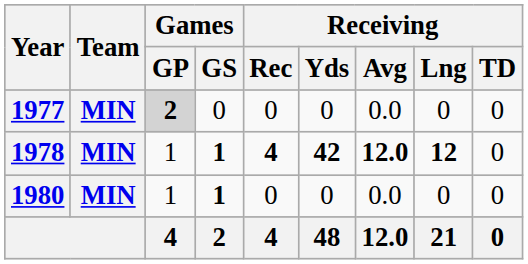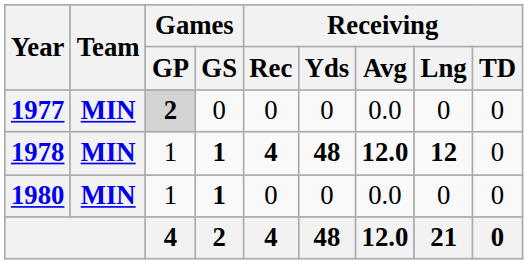 <table class="wikitable" style="text-align:center">
 <tr>
 <th rowspan="2">Year</th>
 <th rowspan="2">Team</th>
 <th colspan="2">Games</th>
 <th colspan="5">Receiving</th>
 </tr>
 <tr>
 <th>GP</th>
 <th>GS</th>
 <th>Rec</th>
 <th>Yds</th>
 <th>Avg</th>
 <th>Lng</th>
 <th>TD</th>
 </tr>
 <tr>
 <th><a href='#'>1977</a></th>
 <th><a href='#'>MIN</a></th>
 <td style="background: lightgrey;"><strong>2</strong></td>
 <td>0</td>
 <td>0</td>
 <td>0</td>
 <td>0.0</td>
 <td>0</td>
 <td>0</td>
 </tr>
 <tr>
 <th><a href='#'>1978</a></th>
 <th><a href='#'>MIN</a></th>
 <td>1</td>
 <td><strong>1</strong></td>
 <td><strong>4</strong></td>
-<td><strong>42</strong></td>
+<td><strong>48</strong></td>
 <td><strong>12.0</strong></td>
 <td><strong>12</strong></td>
 <td>0</td>
 </tr>
 <tr>
 <th><a href='#'>1980</a></th>
 <th><a href='#'>MIN</a></th>
 <td>1</td>
 <td><strong>1</strong></td>
 <td>0</td>
 <td>0</td>
 <td>0.0</td>
 <td>0</td>
 <td>0</td>
 </tr>
 <tr>
 <th colspan="2"></th>
 <th>4</th>
 <th>2</th>
 <th>4</th>
 <th>48</th>
 <th>12.0</th>
 <th>21</th>
 <th>0</th>
 </tr>
 </table>
